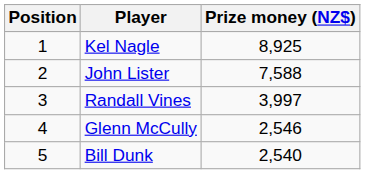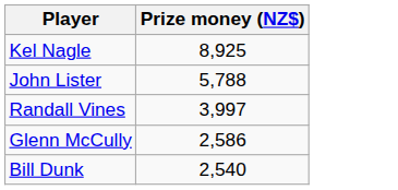 <table class="wikitable">
 <tr>
-<th>Position</th>
 <th>Player</th>
 <th>Prize money (<a href='#'>NZ$</a>)</th>
 </tr>
 <tr>
-<td align=center>1</td>
 <td> <a href='#'>Kel Nagle</a></td>
 <td align=center>8,925</td>
 </tr>
 <tr>
-<td align=center>2</td>
 <td> <a href='#'>John Lister</a></td>
-<td align=center>7,588</td>
+<td align=center>5,788</td>
 </tr>
 <tr>
-<td align=center>3</td>
 <td> <a href='#'>Randall Vines</a></td>
 <td align=center>3,997</td>
 </tr>
 <tr>
-<td align=center>4</td>
 <td> <a href='#'>Glenn McCully</a></td>
-<td align=center>2,546</td>
+<td align=center>2,586</td>
 </tr>
 <tr>
-<td align=center>5</td>
 <td> <a href='#'>Bill Dunk</a></td>
 <td align=center>2,540</td>
 </tr>
 </table>
